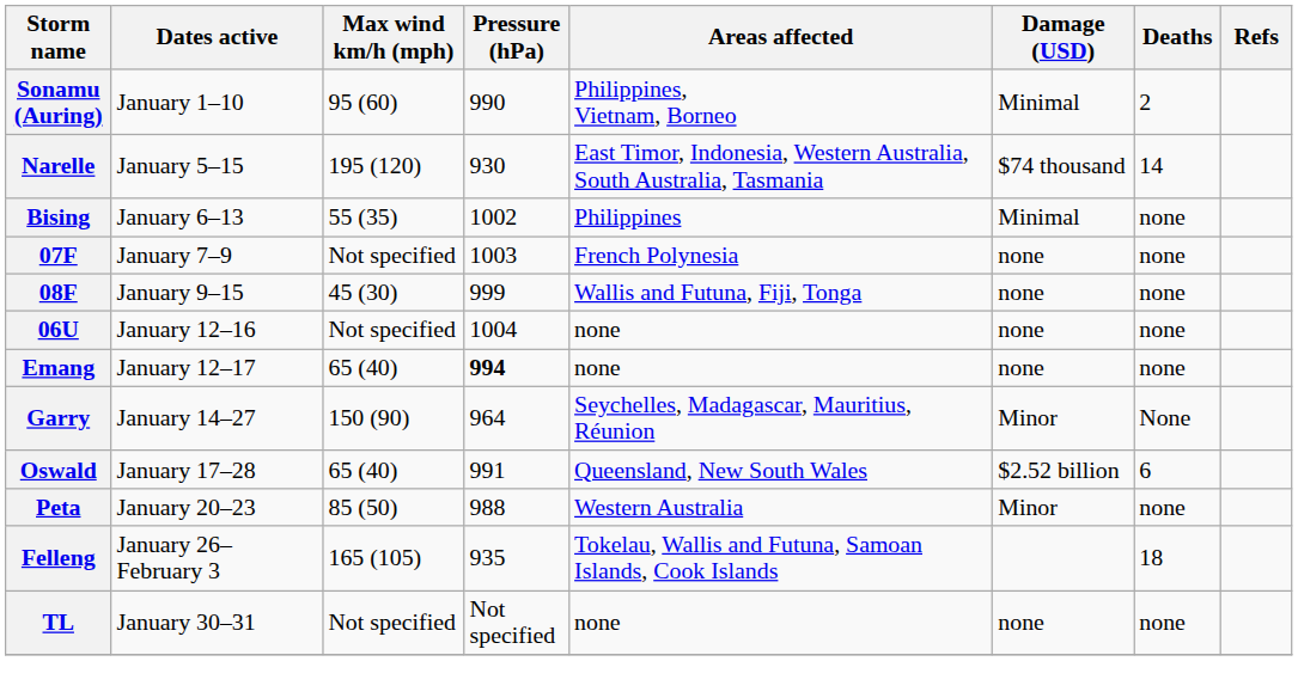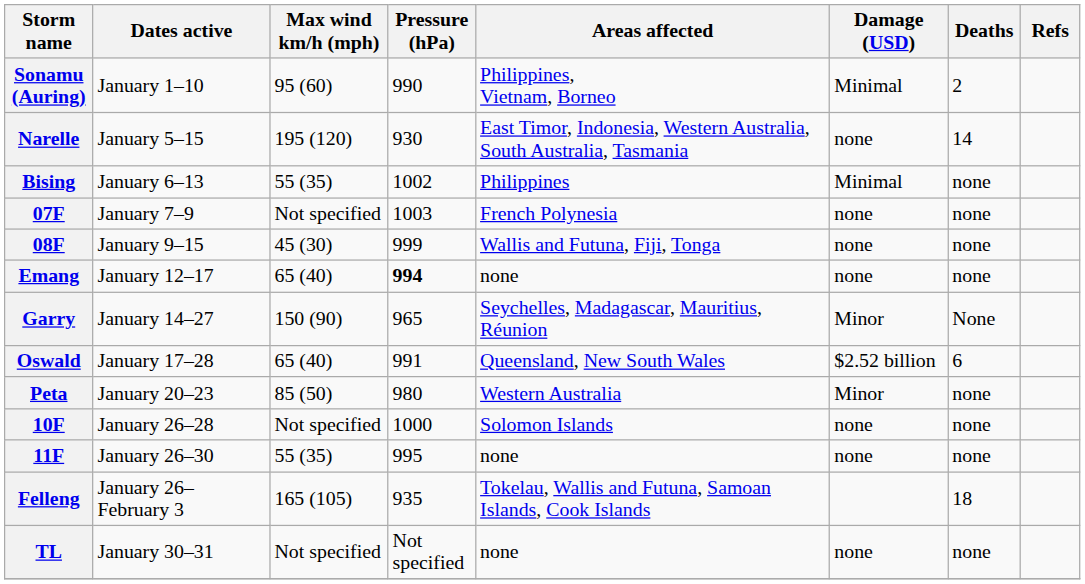 <table class="wikitable sortable">
 <tr>
 <th width="5%">Storm name</th>
 <th width="15%">Dates active</th>
 <th width="10%">Max wind<br>km/h (mph)</th>
 <th width="5%">Pressure<br>(hPa)</th>
 <th width="30%">Areas affected</th>
 <th width="10%">Damage<br>(<a href='#'>USD</a>)</th>
 <th width="5%">Deaths</th>
 <th width="5%">Refs</th>
 </tr>
 <tr>
 <th><a href='#'>Sonamu (Auring)</a></th>
 <td>January 1–10</td>
 <td>95 (60)</td>
 <td>990</td>
 <td><a href='#'>Philippines</a>,<br><a href='#'>Vietnam</a>, <a href='#'>Borneo</a></td>
 <td>Minimal</td>
 <td>2</td>
 <td></td>
 </tr>
 <tr>
 <th><a href='#'>Narelle</a></th>
 <td>January 5–15</td>
 <td>195 (120)</td>
 <td>930</td>
 <td><a href='#'>East Timor</a>, <a href='#'>Indonesia</a>, <a href='#'>Western Australia</a>, <a href='#'>South Australia</a>, <a href='#'>Tasmania</a></td>
-<td>$74 thousand</td>
+<td>none</td>
 <td>14</td>
 <td></td>
 </tr>
 <tr>
 <th><a href='#'>Bising</a></th>
 <td>January 6–13</td>
 <td>55 (35)</td>
 <td>1002</td>
 <td><a href='#'>Philippines</a></td>
 <td>Minimal</td>
 <td>none</td>
 <td></td>
 </tr>
 <tr>
 <th><a href='#'>07F</a></th>
 <td>January 7–9</td>
 <td>Not specified</td>
 <td>1003</td>
 <td><a href='#'>French Polynesia</a></td>
 <td>none</td>
 <td>none</td>
 <td></td>
 </tr>
 <tr>
 <th><a href='#'>08F</a></th>
 <td>January 9–15</td>
 <td>45 (30)</td>
 <td>999</td>
 <td><a href='#'>Wallis and Futuna</a>, <a href='#'>Fiji</a>, <a href='#'>Tonga</a></td>
 <td>none</td>
 <td>none</td>
 <td></td>
 </tr>
 <tr>
-<th><a href='#'>06U</a></th>
-<td>January 12–16</td>
-<td>Not specified</td>
-<td>1004</td>
-<td>none</td>
-<td>none</td>
-<td>none</td>
-<td></td>
-</tr>
-<tr>
 <th><a href='#'>Emang</a></th>
 <td>January 12–17</td>
 <td>65 (40)</td>
 <td><strong>994</strong></td>
 <td>none</td>
 <td>none</td>
 <td>none</td>
 <td></td>
 </tr>
 <tr>
 <th><a href='#'>Garry</a></th>
 <td>January 14–27</td>
 <td>150 (90)</td>
-<td>964</td>
+<td>965</td>
 <td><a href='#'>Seychelles</a>, <a href='#'>Madagascar</a>, <a href='#'>Mauritius</a>, <a href='#'>Réunion</a></td>
 <td>Minor</td>
 <td>None</td>
 <td></td>
 </tr>
 <tr>
 <th><a href='#'>Oswald</a></th>
 <td>January 17–28</td>
 <td>65 (40)</td>
 <td>991</td>
 <td><a href='#'>Queensland</a>, <a href='#'>New South Wales</a></td>
 <td>$2.52 billion</td>
 <td>6</td>
 <td></td>
 </tr>
 <tr>
 <th><a href='#'>Peta</a></th>
 <td>January 20–23</td>
 <td>85 (50)</td>
-<td>988</td>
+<td>980</td>
 <td><a href='#'>Western Australia</a></td>
 <td>Minor</td>
+<td>none</td>
+<td></td>
+</tr>
+<tr>
+<th><a href='#'>10F</a></th>
+<td>January 26–28</td>
+<td>Not specified</td>
+<td>1000</td>
+<td><a href='#'>Solomon Islands</a></td>
+<td>none</td>
+<td>none</td>
+<td></td>
+</tr>
+<tr>
+<th><a href='#'>11F</a></th>
+<td>January 26–30</td>
+<td>55 (35)</td>
+<td>995</td>
+<td>none</td>
+<td>none</td>
 <td>none</td>
 <td></td>
 </tr>
 <tr>
 <th><a href='#'>Felleng</a></th>
 <td>January 26–February 3</td>
 <td>165 (105)</td>
 <td>935</td>
 <td><a href='#'>Tokelau</a>, <a href='#'>Wallis and Futuna</a>, <a href='#'>Samoan Islands</a>, <a href='#'>Cook Islands</a></td>
 <td></td>
 <td>18</td>
 <td></td>
 </tr>
 <tr>
 <th><a href='#'>TL</a></th>
 <td>January 30–31</td>
 <td>Not specified</td>
 <td>Not specified</td>
 <td>none</td>
 <td>none</td>
 <td>none</td>
 <td></td>
 </tr>
 <tr>
 </tr>
 </table>
